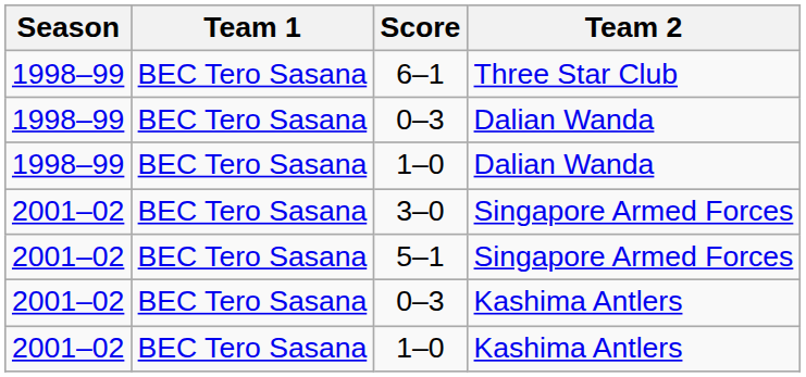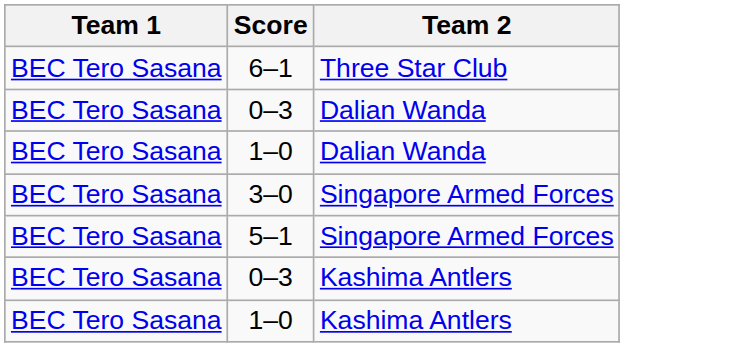 <table class="wikitable">
 <tr>
-<th>Season</th>
 <th>Team 1</th>
 <th>Score</th>
 <th>Team 2</th>
 </tr>
 <tr>
-<td><a href='#'>1998–99</a></td>
 <td> <a href='#'>BEC Tero Sasana</a></td>
 <td style="text-align: center">6–1</td>
 <td> <a href='#'>Three Star Club</a></td>
 </tr>
 <tr>
-<td><a href='#'>1998–99</a></td>
 <td> <a href='#'>BEC Tero Sasana</a></td>
 <td style="text-align: center">0–3</td>
 <td> <a href='#'>Dalian Wanda</a></td>
 </tr>
 <tr>
-<td><a href='#'>1998–99</a></td>
 <td> <a href='#'>BEC Tero Sasana</a></td>
 <td style="text-align: center">1–0</td>
 <td> <a href='#'>Dalian Wanda</a></td>
 </tr>
 <tr>
-<td><a href='#'>2001–02</a></td>
 <td> <a href='#'>BEC Tero Sasana</a></td>
 <td style="text-align: center">3–0</td>
 <td> <a href='#'>Singapore Armed Forces</a></td>
 </tr>
 <tr>
-<td><a href='#'>2001–02</a></td>
 <td> <a href='#'>BEC Tero Sasana</a></td>
 <td style="text-align: center">5–1</td>
 <td> <a href='#'>Singapore Armed Forces</a></td>
 </tr>
 <tr>
-<td><a href='#'>2001–02</a></td>
 <td> <a href='#'>BEC Tero Sasana</a></td>
 <td style="text-align: center">0–3</td>
 <td> <a href='#'>Kashima Antlers</a></td>
 </tr>
 <tr>
-<td><a href='#'>2001–02</a></td>
 <td> <a href='#'>BEC Tero Sasana</a></td>
 <td style="text-align: center">1–0</td>
 <td> <a href='#'>Kashima Antlers</a></td>
 </tr>
 </table>
